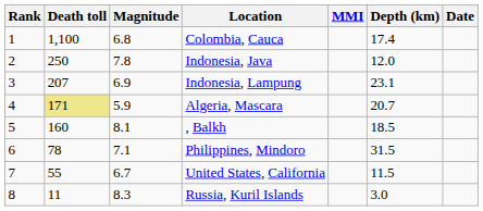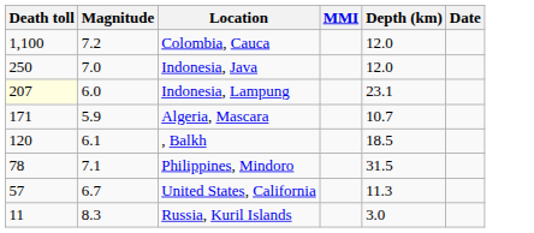 <table class="sortable wikitable" style="font-size:100%;">
 <tr>
-<th>Rank</th>
 <th>Death toll</th>
 <th>Magnitude</th>
 <th>Location</th>
 <th><a href='#'>MMI</a></th>
 <th>Depth (km)</th>
 <th>Date</th>
 </tr>
 <tr>
-<td>1</td>
 <td>1,100</td>
-<td>6.8</td>
+<td>7.2</td>
 <td> <a href='#'>Colombia</a>, <a href='#'>Cauca</a></td>
 <td></td>
-<td>17.4</td>
+<td>12.0</td>
 <td></td>
 </tr>
 <tr>
-<td>2</td>
 <td>250</td>
-<td>7.8</td>
+<td>7.0</td>
 <td> <a href='#'>Indonesia</a>, <a href='#'>Java</a></td>
 <td></td>
 <td>12.0</td>
 <td></td>
 </tr>
 <tr>
-<td>3</td>
-<td>207</td>
-<td>6.9</td>
+<td style="background: lightyellow;">207</td>
+<td>6.0</td>
 <td> <a href='#'>Indonesia</a>, <a href='#'>Lampung</a></td>
 <td></td>
 <td>23.1</td>
 <td></td>
 </tr>
 <tr>
-<td>4</td>
-<td style="background: khaki;">171</td>
+<td>171</td>
 <td>5.9</td>
 <td> <a href='#'>Algeria</a>, <a href='#'>Mascara</a></td>
 <td></td>
-<td>20.7</td>
+<td>10.7</td>
 <td></td>
 </tr>
 <tr>
-<td>5</td>
-<td>160</td>
-<td>8.1</td>
+<td>120</td>
+<td>6.1</td>
 <td>, <a href='#'>Balkh</a></td>
 <td></td>
 <td>18.5</td>
 <td></td>
 </tr>
 <tr>
-<td>6</td>
 <td>78</td>
 <td>7.1</td>
 <td> <a href='#'>Philippines</a>, <a href='#'>Mindoro</a></td>
 <td></td>
 <td>31.5</td>
 <td></td>
 </tr>
 <tr>
-<td>7</td>
-<td>55</td>
+<td>57</td>
 <td>6.7</td>
 <td> <a href='#'>United States</a>, <a href='#'>California</a></td>
 <td></td>
-<td>11.5</td>
+<td>11.3</td>
 <td></td>
 </tr>
 <tr>
-<td>8</td>
 <td>11</td>
 <td>8.3</td>
 <td> <a href='#'>Russia</a>, <a href='#'>Kuril Islands</a></td>
 <td></td>
 <td>3.0</td>
 <td></td>
 </tr>
 </table>
